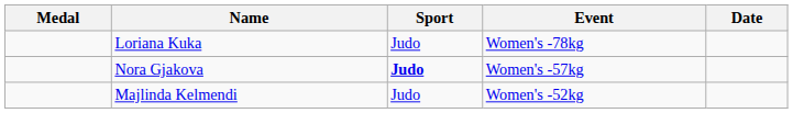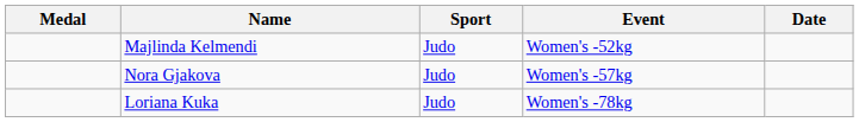 <table class="wikitable sortable" style="font-size: 95%;" width=60%>
 <tr>
 <th>Medal</th>
 <th>Name</th>
 <th>Sport</th>
 <th>Event</th>
 <th>Date</th>
 </tr>
 <tr>
 <td></td>
+<td><a href='#'>Majlinda Kelmendi</a></td>
+<td><a href='#'>Judo</a></td>
+<td><a href='#'>Women's -52kg</a></td>
+<td></td>
+</tr>
+<tr>
+<td></td>
+<td><a href='#'>Nora Gjakova</a></td>
+<td><a href='#'>Judo</a></td>
+<td><a href='#'>Women's -57kg</a></td>
+<td></td>
+</tr>
+<tr>
+<td></td>
 <td><a href='#'>Loriana Kuka</a></td>
 <td><a href='#'>Judo</a></td>
 <td><a href='#'>Women's -78kg</a></td>
 <td></td>
 </tr>
-<tr>
-<td></td>
-<td><a href='#'>Nora Gjakova</a></td>
-<td><strong><a href='#'>Judo</a></strong></td>
-<td><a href='#'>Women's -57kg</a></td>
-<td></td>
-</tr>
-<tr>
-<td></td>
-<td><a href='#'>Majlinda Kelmendi</a></td>
-<td><a href='#'>Judo</a></td>
-<td><a href='#'>Women's -52kg</a></td>
-<td></td>
-</tr>
 </table>
